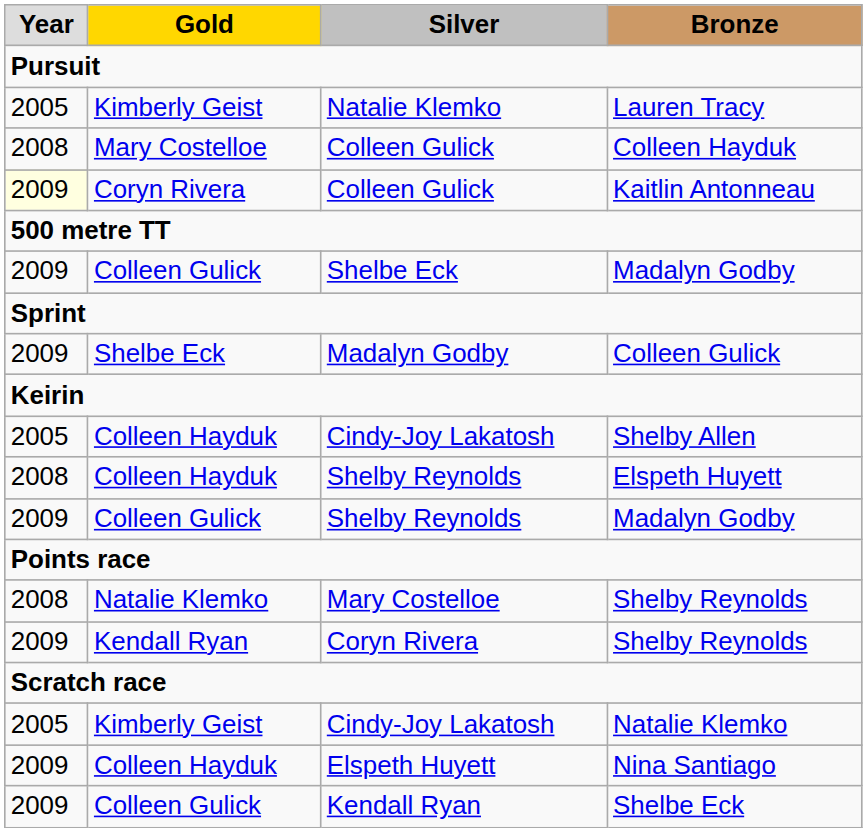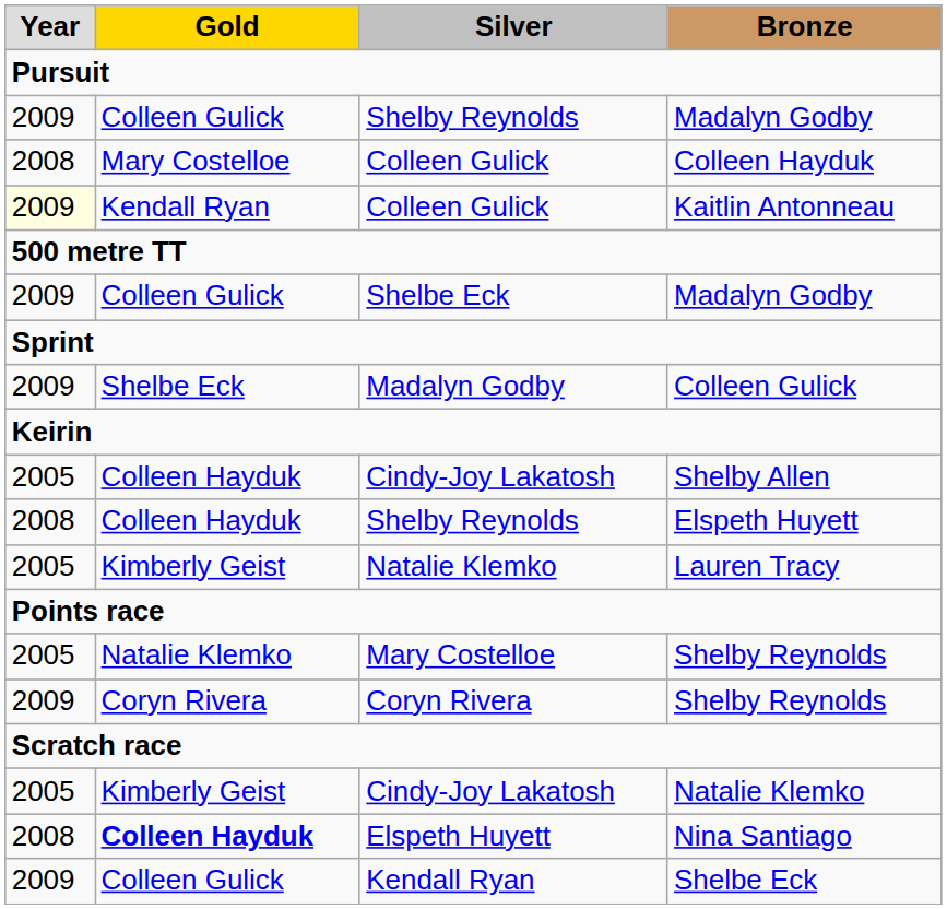 <table class="wikitable" style="width: 60%; text-align:left;">
 <tr>
 <td style="background:#DDDDDD; font-weight:bold; text-align:center;">Year</td>
 <td style="background:gold; font-weight:bold; text-align:center;">Gold</td>
 <td style="background:silver; font-weight:bold; text-align:center;">Silver</td>
 <td style="background:#cc9966; font-weight:bold; text-align:center;">Bronze</td>
 </tr>
 <tr>
 <td colspan=4><strong>Pursuit</strong></td>
 </tr>
 <tr>
-<td>2005</td>
-<td><a href='#'>Kimberly Geist</a></td>
-<td><a href='#'>Natalie Klemko</a></td>
-<td><a href='#'>Lauren Tracy</a></td>
+<td>2009</td>
+<td><a href='#'>Colleen Gulick</a></td>
+<td><a href='#'>Shelby Reynolds</a></td>
+<td><a href='#'>Madalyn Godby</a></td>
 </tr>
 <tr>
 <td>2008</td>
 <td><a href='#'>Mary Costelloe</a></td>
 <td><a href='#'>Colleen Gulick</a></td>
 <td><a href='#'>Colleen Hayduk</a></td>
 </tr>
 <tr>
 <td style="background: lightyellow;">2009</td>
-<td><a href='#'>Coryn Rivera</a></td>
+<td><a href='#'>Kendall Ryan</a></td>
 <td><a href='#'>Colleen Gulick</a></td>
 <td><a href='#'>Kaitlin Antonneau</a></td>
 </tr>
 <tr>
 <td colspan=4><strong>500 metre TT</strong></td>
 </tr>
 <tr>
 <td>2009</td>
 <td><a href='#'>Colleen Gulick</a></td>
 <td><a href='#'>Shelbe Eck</a></td>
 <td><a href='#'>Madalyn Godby</a></td>
 </tr>
 <tr>
 <td colspan=4><strong>Sprint</strong></td>
 </tr>
 <tr>
 <td>2009</td>
 <td><a href='#'>Shelbe Eck</a></td>
 <td><a href='#'>Madalyn Godby</a></td>
 <td><a href='#'>Colleen Gulick</a></td>
 </tr>
 <tr>
 <td colspan=4><strong>Keirin</strong></td>
 </tr>
 <tr>
 <td>2005</td>
 <td><a href='#'>Colleen Hayduk</a></td>
 <td><a href='#'>Cindy-Joy Lakatosh</a></td>
 <td><a href='#'>Shelby Allen</a></td>
 </tr>
 <tr>
 <td>2008</td>
 <td><a href='#'>Colleen Hayduk</a></td>
 <td><a href='#'>Shelby Reynolds</a></td>
 <td><a href='#'>Elspeth Huyett</a></td>
 </tr>
 <tr>
-<td>2009</td>
-<td><a href='#'>Colleen Gulick</a></td>
-<td><a href='#'>Shelby Reynolds</a></td>
-<td><a href='#'>Madalyn Godby</a></td>
+<td>2005</td>
+<td><a href='#'>Kimberly Geist</a></td>
+<td><a href='#'>Natalie Klemko</a></td>
+<td><a href='#'>Lauren Tracy</a></td>
 </tr>
 <tr>
 <td colspan=4><strong>Points race</strong></td>
 </tr>
 <tr>
-<td>2008</td>
+<td>2005</td>
 <td><a href='#'>Natalie Klemko</a></td>
 <td><a href='#'>Mary Costelloe</a></td>
 <td><a href='#'>Shelby Reynolds</a></td>
 </tr>
 <tr>
 <td>2009</td>
-<td><a href='#'>Kendall Ryan</a></td>
+<td><a href='#'>Coryn Rivera</a></td>
 <td><a href='#'>Coryn Rivera</a></td>
 <td><a href='#'>Shelby Reynolds</a></td>
 </tr>
 <tr>
 <td colspan=4><strong>Scratch race</strong></td>
 </tr>
 <tr>
 <td>2005</td>
 <td><a href='#'>Kimberly Geist</a></td>
 <td><a href='#'>Cindy-Joy Lakatosh</a></td>
 <td><a href='#'>Natalie Klemko</a></td>
 </tr>
 <tr>
-<td>2009</td>
-<td><a href='#'>Colleen Hayduk</a></td>
+<td>2008</td>
+<td><strong><a href='#'>Colleen Hayduk</a></strong></td>
 <td><a href='#'>Elspeth Huyett</a></td>
 <td><a href='#'>Nina Santiago</a></td>
 </tr>
 <tr>
 <td>2009</td>
 <td><a href='#'>Colleen Gulick</a></td>
 <td><a href='#'>Kendall Ryan</a></td>
 <td><a href='#'>Shelbe Eck</a></td>
 </tr>
 </table>
